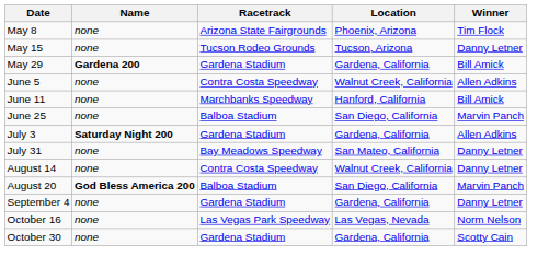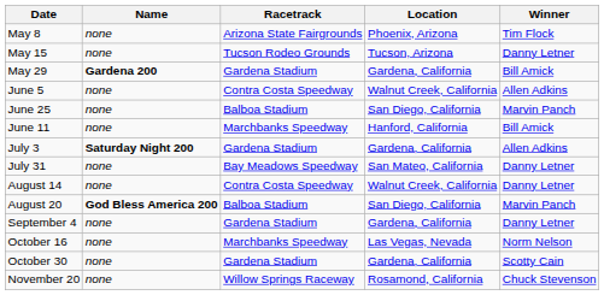 <table class="wikitable">
 <tr>
 <th>Date</th>
 <th>Name</th>
 <th>Racetrack</th>
 <th>Location</th>
 <th>Winner</th>
 </tr>
 <tr>
 <td>May 8</td>
 <td><em>none</em></td>
 <td><a href='#'>Arizona State Fairgrounds</a></td>
 <td><a href='#'>Phoenix, Arizona</a></td>
 <td><a href='#'>Tim Flock</a></td>
 </tr>
 <tr>
 <td>May 15</td>
 <td><em>none</em></td>
 <td><a href='#'>Tucson Rodeo Grounds</a></td>
 <td><a href='#'>Tucson, Arizona</a></td>
 <td><a href='#'>Danny Letner</a></td>
 </tr>
 <tr>
 <td>May 29</td>
 <td><strong>Gardena 200</strong></td>
 <td><a href='#'>Gardena Stadium</a></td>
 <td><a href='#'>Gardena, California</a></td>
 <td><a href='#'>Bill Amick</a></td>
 </tr>
 <tr>
 <td>June 5</td>
 <td><em>none</em></td>
 <td><a href='#'>Contra Costa Speedway</a></td>
 <td><a href='#'>Walnut Creek, California</a></td>
 <td><a href='#'>Allen Adkins</a></td>
 </tr>
 <tr>
+<td>June 25</td>
+<td><em>none</em></td>
+<td><a href='#'>Balboa Stadium</a></td>
+<td><a href='#'>San Diego, California</a></td>
+<td><a href='#'>Marvin Panch</a></td>
+</tr>
+<tr>
 <td>June 11</td>
 <td><em>none</em></td>
 <td><a href='#'>Marchbanks Speedway</a></td>
 <td><a href='#'>Hanford, California</a></td>
 <td><a href='#'>Bill Amick</a></td>
-</tr>
-<tr>
-<td>June 25</td>
-<td><em>none</em></td>
-<td><a href='#'>Balboa Stadium</a></td>
-<td><a href='#'>San Diego, California</a></td>
-<td><a href='#'>Marvin Panch</a></td>
 </tr>
 <tr>
 <td>July 3</td>
 <td><strong>Saturday Night 200</strong></td>
 <td><a href='#'>Gardena Stadium</a></td>
 <td><a href='#'>Gardena, California</a></td>
 <td><a href='#'>Allen Adkins</a></td>
 </tr>
 <tr>
 <td>July 31</td>
 <td><em>none</em></td>
 <td><a href='#'>Bay Meadows Speedway</a></td>
 <td><a href='#'>San Mateo, California</a></td>
 <td><a href='#'>Danny Letner</a></td>
 </tr>
 <tr>
 <td>August 14</td>
 <td><em>none</em></td>
 <td><a href='#'>Contra Costa Speedway</a></td>
 <td><a href='#'>Walnut Creek, California</a></td>
 <td><a href='#'>Danny Letner</a></td>
 </tr>
 <tr>
 <td>August 20</td>
 <td><strong>God Bless America 200</strong></td>
 <td><a href='#'>Balboa Stadium</a></td>
 <td><a href='#'>San Diego, California</a></td>
 <td><a href='#'>Marvin Panch</a></td>
 </tr>
 <tr>
 <td>September 4</td>
 <td><em>none</em></td>
 <td><a href='#'>Gardena Stadium</a></td>
 <td><a href='#'>Gardena, California</a></td>
 <td><a href='#'>Danny Letner</a></td>
 </tr>
 <tr>
 <td>October 16</td>
 <td><em>none</em></td>
-<td><a href='#'>Las Vegas Park Speedway</a></td>
+<td><a href='#'>Marchbanks Speedway</a></td>
 <td><a href='#'>Las Vegas, Nevada</a></td>
 <td><a href='#'>Norm Nelson</a></td>
 </tr>
 <tr>
 <td>October 30</td>
 <td><em>none</em></td>
 <td><a href='#'>Gardena Stadium</a></td>
 <td><a href='#'>Gardena, California</a></td>
 <td><a href='#'>Scotty Cain</a></td>
 </tr>
+<tr>
+<td>November 20</td>
+<td><em>none</em></td>
+<td><a href='#'>Willow Springs Raceway</a></td>
+<td><a href='#'>Rosamond, California</a></td>
+<td><a href='#'>Chuck Stevenson</a></td>
+</tr>
 </table>
